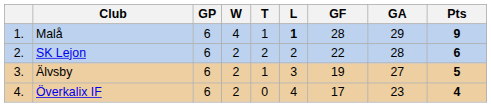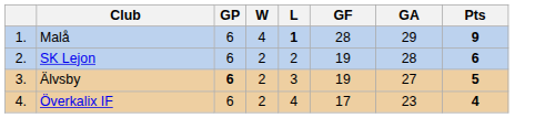 <table class="wikitable">
 <tr>
 <th width="30"></th>
 <th width="200">Club</th>
 <th width="30">GP</th>
 <th width="30">W</th>
-<th width="30">T</th>
 <th width="30">L</th>
 <th width="70">GF</th>
 <th width="70">GA</th>
 <th width="70">Pts</th>
 </tr>
 <tr bgcolor="#BCD2EE" align="center">
 <td>1.</td>
 <td align="left">Malå</td>
 <td>6</td>
 <td>4</td>
-<td>1</td>
 <td><strong>1</strong></td>
 <td>28</td>
 <td>29</td>
 <td><strong>9</strong></td>
 </tr>
 <tr bgcolor="#BCD2EE" align="center">
 <td>2.</td>
 <td align="left"><a href='#'>SK Lejon</a></td>
 <td>6</td>
 <td>2</td>
 <td>2</td>
-<td>2</td>
-<td>22</td>
+<td>19</td>
 <td>28</td>
 <td><strong>6</strong></td>
 </tr>
 <tr bgcolor="#EECFA1" align="center">
 <td>3.</td>
 <td align="left">Älvsby</td>
-<td>6</td>
+<td><strong>6</strong></td>
 <td>2</td>
-<td>1</td>
 <td>3</td>
 <td>19</td>
 <td>27</td>
 <td><strong>5</strong></td>
 </tr>
 <tr bgcolor="#EECFA1" align="center">
 <td>4.</td>
 <td align="left"><a href='#'>Överkalix IF</a></td>
 <td>6</td>
 <td>2</td>
-<td>0</td>
 <td>4</td>
 <td>17</td>
 <td>23</td>
 <td><strong>4</strong></td>
 </tr>
 </table>
